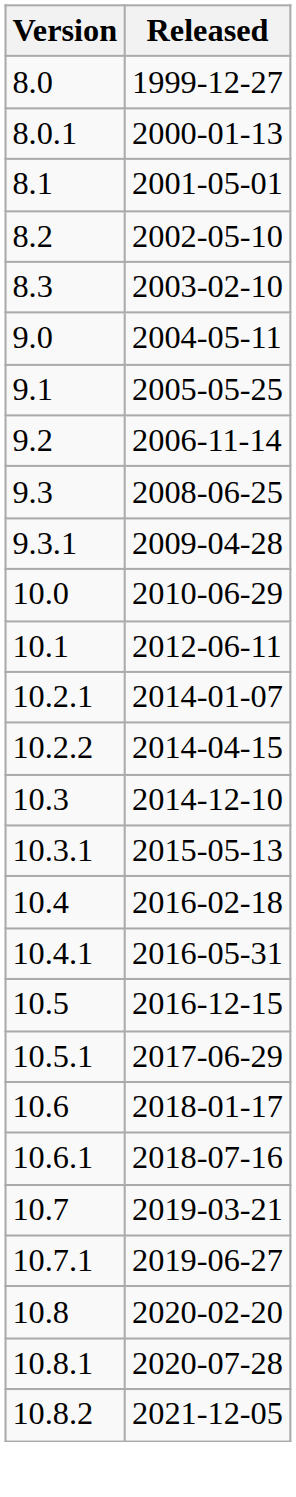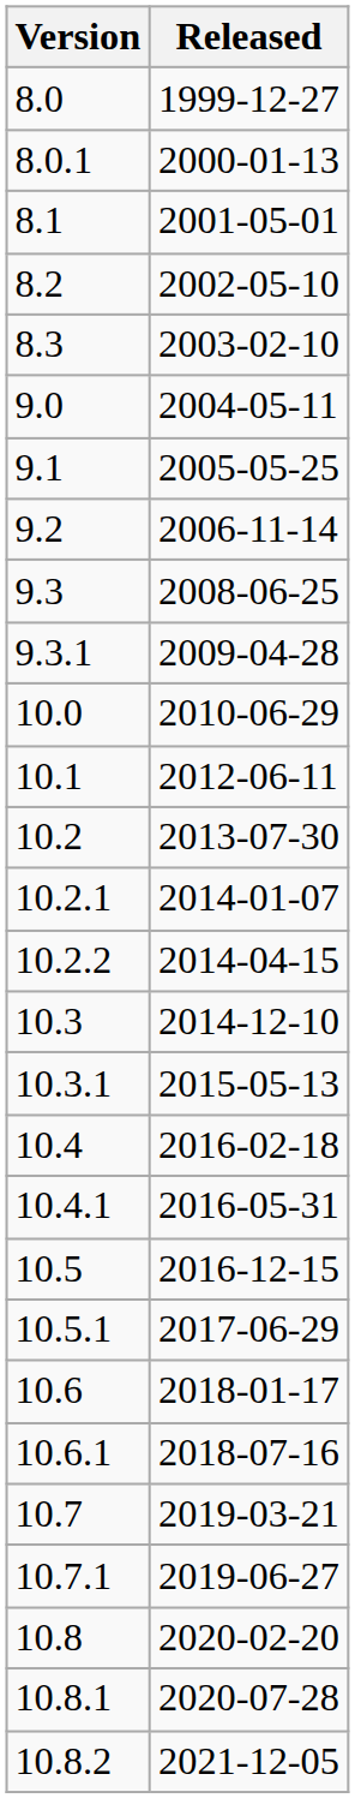 <table class="wikitable" style="float: right;">
 <tr>
 <th>Version</th>
 <th>Released</th>
 </tr>
 <tr>
 <td>8.0</td>
 <td>1999-12-27</td>
 </tr>
 <tr>
 <td>8.0.1</td>
 <td>2000-01-13</td>
 </tr>
 <tr>
 <td>8.1</td>
 <td>2001-05-01</td>
 </tr>
 <tr>
 <td>8.2</td>
 <td>2002-05-10</td>
 </tr>
 <tr>
 <td>8.3</td>
 <td>2003-02-10</td>
 </tr>
 <tr>
 <td>9.0</td>
 <td>2004-05-11</td>
 </tr>
 <tr>
 <td>9.1</td>
 <td>2005-05-25</td>
 </tr>
 <tr>
 <td>9.2</td>
 <td>2006-11-14</td>
 </tr>
 <tr>
 <td>9.3</td>
 <td>2008-06-25</td>
 </tr>
 <tr>
 <td>9.3.1</td>
 <td>2009-04-28</td>
 </tr>
 <tr>
 <td>10.0</td>
 <td>2010-06-29</td>
 </tr>
 <tr>
 <td>10.1</td>
 <td>2012-06-11</td>
+</tr>
+<tr>
+<td>10.2</td>
+<td>2013-07-30</td>
 </tr>
 <tr>
 <td>10.2.1</td>
 <td>2014-01-07</td>
 </tr>
 <tr>
 <td>10.2.2</td>
 <td>2014-04-15</td>
 </tr>
 <tr>
 <td>10.3</td>
 <td>2014-12-10</td>
 </tr>
 <tr>
 <td>10.3.1</td>
 <td>2015-05-13</td>
 </tr>
 <tr>
 <td>10.4</td>
 <td>2016-02-18</td>
 </tr>
 <tr>
 <td>10.4.1</td>
 <td>2016-05-31</td>
 </tr>
 <tr>
 <td>10.5</td>
 <td>2016-12-15</td>
 </tr>
 <tr>
 <td>10.5.1</td>
 <td>2017-06-29</td>
 </tr>
 <tr>
 <td>10.6</td>
 <td>2018-01-17</td>
 </tr>
 <tr>
 <td>10.6.1</td>
 <td>2018-07-16</td>
 </tr>
 <tr>
 <td>10.7</td>
 <td>2019-03-21</td>
 </tr>
 <tr>
 <td>10.7.1</td>
 <td>2019-06-27</td>
 </tr>
 <tr>
 <td>10.8</td>
 <td>2020-02-20</td>
 </tr>
 <tr>
 <td>10.8.1</td>
 <td>2020-07-28</td>
 </tr>
 <tr>
 <td>10.8.2</td>
 <td>2021-12-05</td>
 </tr>
 </table>
